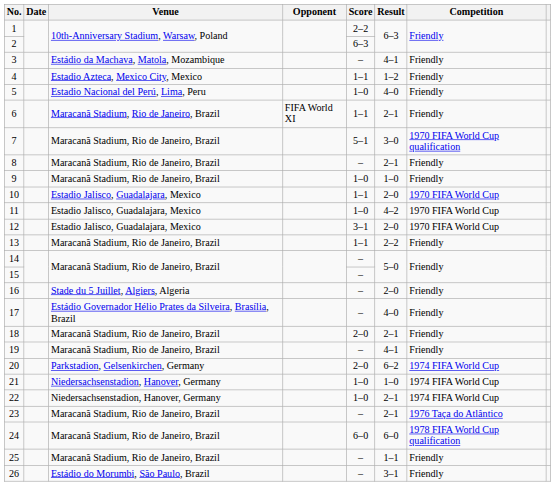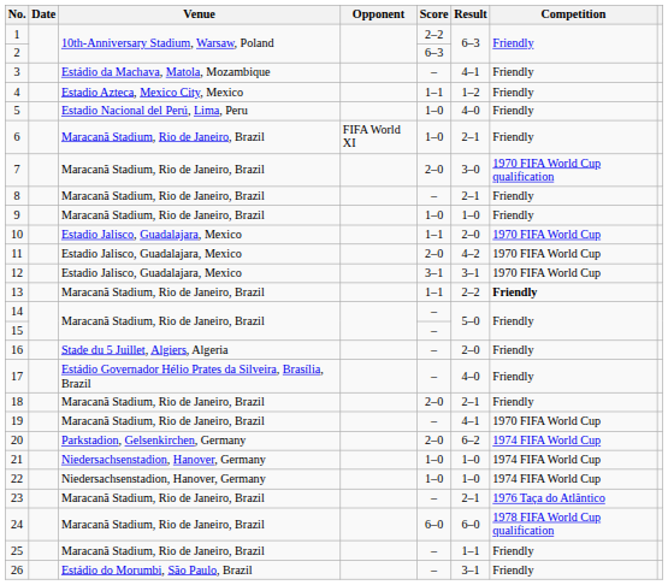 <table class="wikitable sortable">
 <tr>
 <th scope="col">No.</th>
 <th scope="col">Date</th>
 <th scope="col">Venue</th>
 <th scope="col">Opponent</th>
 <th scope="col">Score</th>
 <th scope="col">Result</th>
 <th scope="col">Competition</th>
 <th scope="col" class="unsortable"></th>
 </tr>
 <tr>
 <td style="text-align:center">1</td>
 <td rowspan="2"></td>
 <td rowspan="2"><a href='#'>10th-Anniversary Stadium</a>, <a href='#'>Warsaw</a>, Poland</td>
 <td rowspan="2"></td>
 <td style="text-align:center">2–2</td>
 <td rowspan="2" style="text-align:center">6–3</td>
 <td rowspan="2"><a href='#'>Friendly</a></td>
 <td rowspan="2"></td>
 </tr>
 <tr>
 <td style="text-align:center">2</td>
 <td style="text-align:center">6–3</td>
 </tr>
 <tr>
 <td style="text-align:center">3</td>
 <td></td>
 <td><a href='#'>Estádio da Machava</a>, <a href='#'>Matola</a>, Mozambique</td>
 <td></td>
 <td style="text-align:center">–</td>
 <td style="text-align:center">4–1</td>
 <td>Friendly</td>
 <td></td>
 </tr>
 <tr>
 <td style="text-align:center">4</td>
 <td></td>
 <td><a href='#'>Estadio Azteca</a>, <a href='#'>Mexico City</a>, Mexico</td>
 <td></td>
 <td style="text-align:center">1–1</td>
 <td style="text-align:center">1–2</td>
 <td>Friendly</td>
 <td></td>
 </tr>
 <tr>
 <td style="text-align:center">5</td>
 <td></td>
 <td><a href='#'>Estadio Nacional del Perú</a>, <a href='#'>Lima</a>, Peru</td>
 <td></td>
 <td style="text-align:center">1–0</td>
 <td style="text-align:center">4–0</td>
 <td>Friendly</td>
 <td></td>
 </tr>
 <tr>
 <td style="text-align:center">6</td>
 <td></td>
 <td><a href='#'>Maracanã Stadium</a>, <a href='#'>Rio de Janeiro</a>, Brazil</td>
 <td>FIFA World XI</td>
-<td style="text-align:center">1–1</td>
+<td style="text-align:center">1–0</td>
 <td style="text-align:center">2–1</td>
 <td>Friendly</td>
 <td></td>
 </tr>
 <tr>
 <td style="text-align:center">7</td>
 <td></td>
 <td>Maracanã Stadium, Rio de Janeiro, Brazil</td>
 <td></td>
-<td style="text-align:center">5–1</td>
+<td style="text-align:center">2–0</td>
 <td style="text-align:center">3–0</td>
 <td><a href='#'>1970 FIFA World Cup qualification</a></td>
 <td></td>
 </tr>
 <tr>
 <td style="text-align:center">8</td>
 <td></td>
 <td>Maracanã Stadium, Rio de Janeiro, Brazil</td>
 <td></td>
 <td style="text-align:center">–</td>
 <td style="text-align:center">2–1</td>
 <td>Friendly</td>
 <td></td>
 </tr>
 <tr>
 <td style="text-align:center">9</td>
 <td></td>
 <td>Maracanã Stadium, Rio de Janeiro, Brazil</td>
 <td></td>
 <td style="text-align:center">1–0</td>
 <td style="text-align:center">1–0</td>
 <td>Friendly</td>
 <td></td>
 </tr>
 <tr>
 <td style="text-align:center">10</td>
 <td></td>
 <td><a href='#'>Estadio Jalisco</a>, <a href='#'>Guadalajara</a>, Mexico</td>
 <td></td>
 <td style="text-align:center">1–1</td>
 <td style="text-align:center">2–0</td>
 <td><a href='#'>1970 FIFA World Cup</a></td>
 <td></td>
 </tr>
 <tr>
 <td style="text-align:center">11</td>
 <td></td>
 <td>Estadio Jalisco, Guadalajara, Mexico</td>
 <td></td>
-<td style="text-align:center">1–0</td>
+<td style="text-align:center">2–0</td>
 <td style="text-align:center">4–2</td>
 <td>1970 FIFA World Cup</td>
 <td></td>
 </tr>
 <tr>
 <td style="text-align:center">12</td>
 <td></td>
 <td>Estadio Jalisco, Guadalajara, Mexico</td>
 <td></td>
 <td style="text-align:center">3–1</td>
-<td style="text-align:center">2–0</td>
+<td style="text-align:center">3–1</td>
 <td>1970 FIFA World Cup</td>
 <td></td>
 </tr>
 <tr>
 <td style="text-align:center">13</td>
 <td></td>
 <td>Maracanã Stadium, Rio de Janeiro, Brazil</td>
 <td></td>
 <td style="text-align:center">1–1</td>
 <td style="text-align:center">2–2</td>
-<td>Friendly</td>
+<td><strong>Friendly</strong></td>
 <td></td>
 </tr>
 <tr>
 <td style="text-align:center">14</td>
 <td rowspan="2"></td>
 <td rowspan="2">Maracanã Stadium, Rio de Janeiro, Brazil</td>
 <td rowspan="2"></td>
 <td style="text-align:center">–</td>
 <td rowspan="2" style="text-align:center">5–0</td>
 <td rowspan="2">Friendly</td>
 <td rowspan="2"></td>
 </tr>
 <tr>
 <td style="text-align:center">15</td>
 <td style="text-align:center">–</td>
 </tr>
 <tr>
 <td style="text-align:center">16</td>
 <td></td>
 <td><a href='#'>Stade du 5 Juillet</a>, <a href='#'>Algiers</a>, Algeria</td>
 <td></td>
 <td style="text-align:center">–</td>
 <td style="text-align:center">2–0</td>
 <td>Friendly</td>
 <td></td>
 </tr>
 <tr>
 <td style="text-align:center">17</td>
 <td></td>
 <td><a href='#'>	Estádio Governador Hélio Prates da Silveira</a>, <a href='#'>Brasília</a>, Brazil</td>
 <td></td>
 <td style="text-align:center">–</td>
 <td style="text-align:center">4–0</td>
 <td>Friendly</td>
 <td></td>
 </tr>
 <tr>
 <td style="text-align:center">18</td>
 <td></td>
 <td>Maracanã Stadium, Rio de Janeiro, Brazil</td>
 <td></td>
 <td style="text-align:center">2–0</td>
 <td style="text-align:center">2–1</td>
 <td>Friendly</td>
 <td></td>
 </tr>
 <tr>
 <td style="text-align:center">19</td>
 <td></td>
 <td>Maracanã Stadium, Rio de Janeiro, Brazil</td>
 <td></td>
 <td style="text-align:center">–</td>
 <td style="text-align:center">4–1</td>
-<td>Friendly</td>
+<td>1970 FIFA World Cup</td>
 <td></td>
 </tr>
 <tr>
 <td style="text-align:center">20</td>
 <td></td>
 <td><a href='#'>Parkstadion</a>, <a href='#'>Gelsenkirchen</a>, Germany</td>
 <td></td>
 <td style="text-align:center">2–0</td>
 <td style="text-align:center">6–2</td>
 <td><a href='#'>1974 FIFA World Cup</a></td>
 <td></td>
 </tr>
 <tr>
 <td style="text-align:center">21</td>
 <td></td>
 <td><a href='#'>Niedersachsenstadion</a>, <a href='#'>Hanover</a>, Germany</td>
 <td></td>
 <td style="text-align:center">1–0</td>
 <td style="text-align:center">1–0</td>
 <td>1974 FIFA World Cup</td>
 <td></td>
 </tr>
 <tr>
 <td style="text-align:center">22</td>
 <td></td>
 <td>Niedersachsenstadion, Hanover, Germany</td>
 <td></td>
 <td style="text-align:center">1–0</td>
-<td style="text-align:center">2–1</td>
+<td style="text-align:center">1–0</td>
 <td>1974 FIFA World Cup</td>
 <td></td>
 </tr>
 <tr>
 <td style="text-align:center">23</td>
 <td></td>
 <td>Maracanã Stadium, Rio de Janeiro, Brazil</td>
 <td></td>
 <td style="text-align:center">–</td>
 <td style="text-align:center">2–1</td>
 <td><a href='#'>1976 Taça do Atlântico</a></td>
 <td></td>
 </tr>
 <tr>
 <td style="text-align:center">24</td>
 <td></td>
 <td>Maracanã Stadium, Rio de Janeiro, Brazil</td>
 <td></td>
 <td style="text-align:center">6–0</td>
 <td style="text-align:center">6–0</td>
 <td><a href='#'>1978 FIFA World Cup qualification</a></td>
 <td></td>
 </tr>
 <tr>
 <td style="text-align:center">25</td>
 <td></td>
 <td>Maracanã Stadium, Rio de Janeiro, Brazil</td>
 <td></td>
 <td style="text-align:center">–</td>
 <td style="text-align:center">1–1</td>
 <td>Friendly</td>
 <td></td>
 </tr>
 <tr>
 <td style="text-align:center">26</td>
 <td></td>
 <td><a href='#'>Estádio do Morumbi</a>, <a href='#'>São Paulo</a>, Brazil</td>
 <td></td>
 <td style="text-align:center">–</td>
 <td style="text-align:center">3–1</td>
 <td>Friendly</td>
 <td></td>
 </tr>
 </table>
